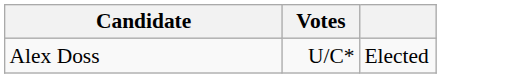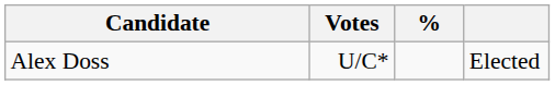 <table class="wikitable" border="1" style="text-align:right;">
 <tr>
 <th align=left width="200">Candidate</th>
 <th align=left width="50">Votes</th>
+<th align=left width="40">%</th>
 <th align=left width="50"></th>
 </tr>
 <tr>
 <td align=left>Alex Doss</td>
 <td>U/C*</td>
+<td></td>
 <td align=left>Elected</td>
 </tr>
 </table>
